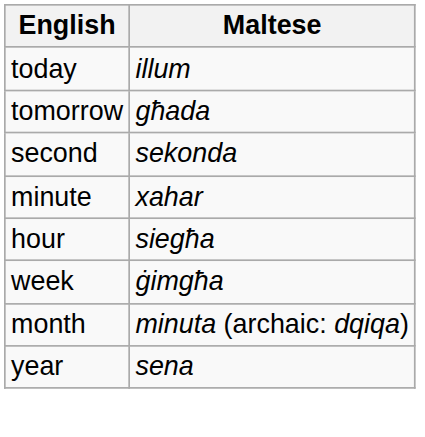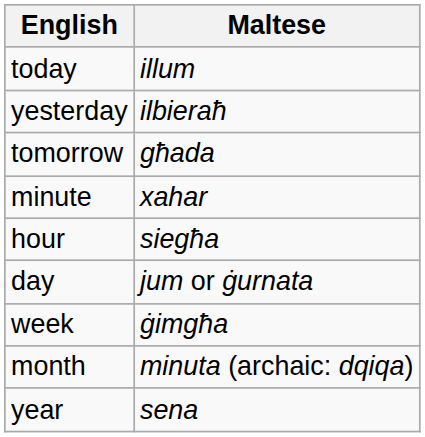 <table class="wikitable">
 <tr>
 <th>English</th>
 <th>Maltese</th>
 </tr>
 <tr>
 <td>today</td>
 <td><em>illum</em></td>
 </tr>
 <tr>
+<td>yesterday</td>
+<td><em>ilbieraħ</em></td>
+</tr>
+<tr>
 <td>tomorrow</td>
 <td><em>għada</em></td>
-</tr>
-<tr>
-<td>second</td>
-<td><em>sekonda</em></td>
 </tr>
 <tr>
 <td>minute</td>
 <td><em>xahar</em></td>
 </tr>
 <tr>
 <td>hour</td>
 <td><em>siegħa</em></td>
+</tr>
+<tr>
+<td>day</td>
+<td><em>jum</em> or <em>ġurnata</em></td>
 </tr>
 <tr>
 <td>week</td>
 <td><em>ġimgħa</em></td>
 </tr>
 <tr>
 <td>month</td>
 <td><em>minuta</em> (archaic: <em>dqiqa</em>)</td>
 </tr>
 <tr>
 <td>year</td>
 <td><em>sena</em></td>
 </tr>
 </table>
